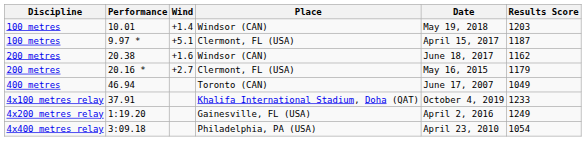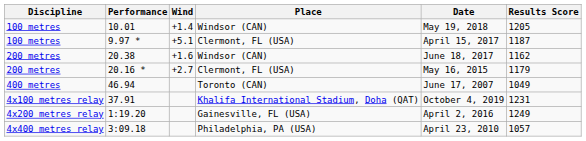 <table class="wikitable">
 <tr>
 <th>Discipline</th>
 <th>Performance</th>
 <th>Wind</th>
 <th>Place</th>
 <th>Date</th>
 <th>Results Score</th>
 </tr>
 <tr>
 <td><a href='#'>100 metres</a></td>
 <td>10.01</td>
 <td>+1.4</td>
 <td>Windsor (CAN)</td>
 <td>May 19, 2018</td>
-<td>1203</td>
+<td>1205</td>
 </tr>
 <tr>
 <td><a href='#'>100 metres</a></td>
 <td>9.97 *</td>
 <td>+5.1</td>
 <td>Clermont, FL (USA)</td>
 <td>April 15, 2017</td>
 <td>1187</td>
 </tr>
 <tr>
 <td><a href='#'>200 metres</a></td>
 <td>20.38</td>
 <td>+1.6</td>
 <td>Windsor (CAN)</td>
 <td>June 18, 2017</td>
 <td>1162</td>
 </tr>
 <tr>
 <td><a href='#'>200 metres</a></td>
 <td>20.16 *</td>
 <td>+2.7</td>
 <td>Clermont, FL (USA)</td>
 <td>May 16, 2015</td>
 <td>1179</td>
 </tr>
 <tr>
 <td><a href='#'>400 metres</a></td>
 <td>46.94</td>
 <td></td>
 <td>Toronto (CAN)</td>
 <td>June 17, 2007</td>
 <td>1049</td>
 </tr>
 <tr>
 <td><a href='#'>4x100 metres relay</a></td>
 <td>37.91</td>
 <td></td>
 <td><a href='#'>Khalifa International Stadium</a>, <a href='#'>Doha</a> (QAT)</td>
 <td>October 4, 2019</td>
-<td>1233</td>
+<td>1231</td>
 </tr>
 <tr>
 <td><a href='#'>4x200 metres relay</a></td>
 <td>1:19.20</td>
 <td></td>
 <td>Gainesville, FL (USA)</td>
 <td>April 2, 2016</td>
 <td>1249</td>
 </tr>
 <tr>
 <td><a href='#'>4x400 metres relay</a></td>
 <td>3:09.18</td>
 <td></td>
 <td>Philadelphia, PA (USA)</td>
 <td>April 23, 2010</td>
-<td>1054</td>
+<td>1057</td>
 </tr>
 </table>
